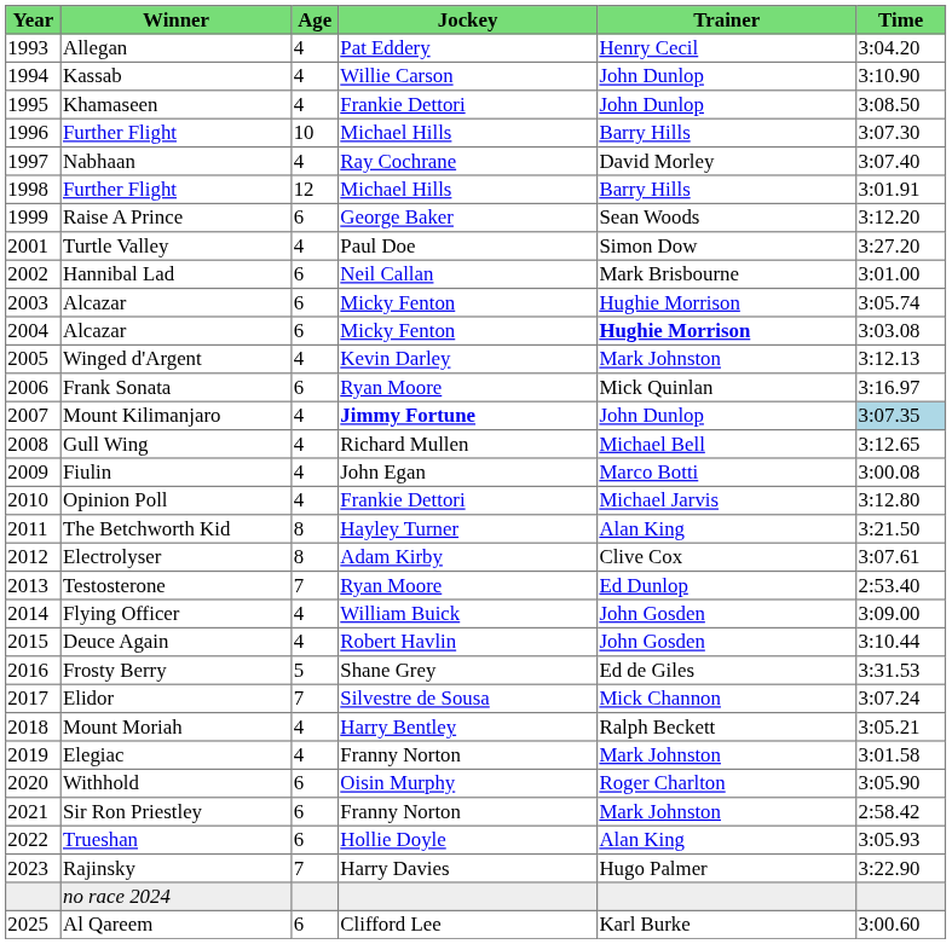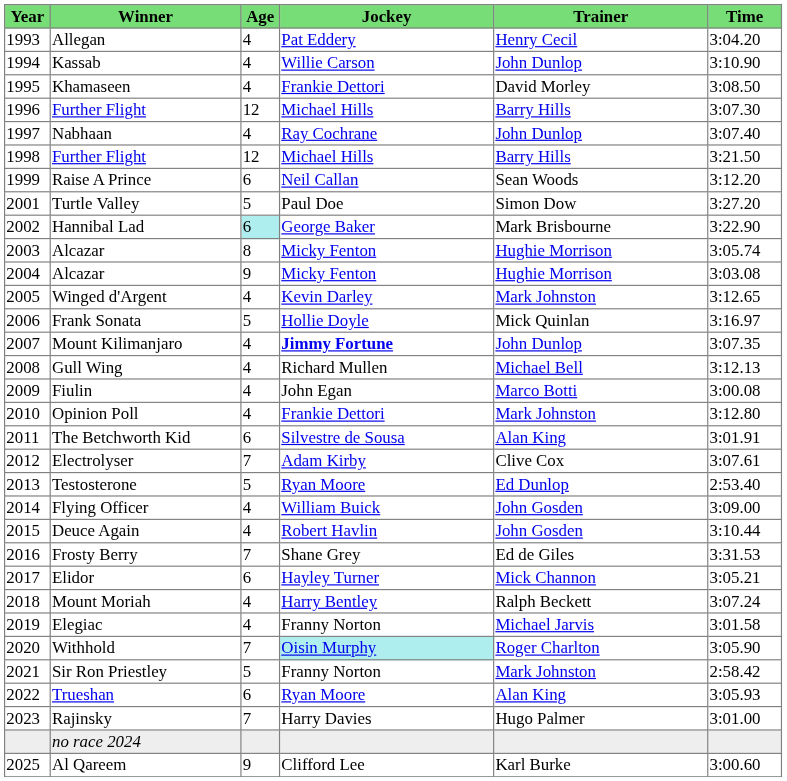 <table class = "sortable" | border="1" style="border-collapse: collapse; font-size:90%">
 <tr bgcolor="#77dd77" align="center">
 <th style="width:36px"><strong>Year</strong></th>
 <th style="width:160px"><strong>Winner</strong></th>
 <th style="width:30px"><strong>Age</strong></th>
 <th style="width:180px"><strong>Jockey</strong></th>
 <th style="width:180px"><strong>Trainer</strong></th>
 <th style="width:60px"><strong>Time</strong></th>
 </tr>
 <tr>
 <td>1993</td>
 <td>Allegan</td>
 <td>4</td>
 <td><a href='#'>Pat Eddery</a></td>
 <td><a href='#'>Henry Cecil</a></td>
 <td>3:04.20</td>
 </tr>
 <tr>
 <td>1994</td>
 <td>Kassab</td>
 <td>4</td>
 <td><a href='#'>Willie Carson</a></td>
 <td><a href='#'>John Dunlop</a></td>
 <td>3:10.90</td>
 </tr>
 <tr>
 <td>1995</td>
 <td>Khamaseen</td>
 <td>4</td>
 <td><a href='#'>Frankie Dettori</a></td>
-<td><a href='#'>John Dunlop</a></td>
+<td>David Morley</td>
 <td>3:08.50</td>
 </tr>
 <tr>
 <td>1996</td>
 <td><a href='#'>Further Flight</a></td>
-<td>10</td>
+<td>12</td>
 <td><a href='#'>Michael Hills</a></td>
 <td><a href='#'>Barry Hills</a></td>
 <td>3:07.30</td>
 </tr>
 <tr>
 <td>1997</td>
 <td>Nabhaan</td>
 <td>4</td>
 <td><a href='#'>Ray Cochrane</a></td>
-<td>David Morley</td>
+<td><a href='#'>John Dunlop</a></td>
 <td>3:07.40</td>
 </tr>
 <tr>
 <td>1998</td>
 <td><a href='#'>Further Flight</a></td>
 <td>12</td>
 <td><a href='#'>Michael Hills</a></td>
 <td><a href='#'>Barry Hills</a></td>
-<td>3:01.91</td>
+<td>3:21.50</td>
 </tr>
 <tr>
 <td>1999</td>
 <td>Raise A Prince</td>
 <td>6</td>
-<td><a href='#'>George Baker</a></td>
+<td><a href='#'>Neil Callan</a></td>
 <td>Sean Woods</td>
 <td>3:12.20</td>
 </tr>
 <tr>
 <td>2001</td>
 <td>Turtle Valley</td>
-<td>4</td>
+<td>5</td>
 <td>Paul Doe</td>
 <td>Simon Dow</td>
 <td>3:27.20</td>
 </tr>
 <tr>
 <td>2002</td>
 <td>Hannibal Lad</td>
-<td>6</td>
-<td><a href='#'>Neil Callan</a></td>
+<td style="background: paleturquoise;">6</td>
+<td><a href='#'>George Baker</a></td>
 <td>Mark Brisbourne</td>
-<td>3:01.00</td>
+<td>3:22.90</td>
 </tr>
 <tr>
 <td>2003</td>
 <td>Alcazar</td>
-<td>6</td>
+<td>8</td>
 <td><a href='#'>Micky Fenton</a></td>
 <td><a href='#'>Hughie Morrison</a></td>
 <td>3:05.74</td>
 </tr>
 <tr>
 <td>2004</td>
 <td>Alcazar</td>
-<td>6</td>
+<td>9</td>
 <td><a href='#'>Micky Fenton</a></td>
-<td><strong><a href='#'>Hughie Morrison</a></strong></td>
+<td><a href='#'>Hughie Morrison</a></td>
 <td>3:03.08</td>
 </tr>
 <tr>
 <td>2005</td>
 <td>Winged d'Argent</td>
 <td>4</td>
 <td><a href='#'>Kevin Darley</a></td>
 <td><a href='#'>Mark Johnston</a></td>
-<td>3:12.13</td>
+<td>3:12.65</td>
 </tr>
 <tr>
 <td>2006</td>
 <td>Frank Sonata</td>
-<td>6</td>
-<td><a href='#'>Ryan Moore</a></td>
+<td>5</td>
+<td><a href='#'>Hollie Doyle</a></td>
 <td>Mick Quinlan</td>
 <td>3:16.97</td>
 </tr>
 <tr>
 <td>2007</td>
 <td>Mount Kilimanjaro</td>
 <td>4</td>
 <td><strong><a href='#'>Jimmy Fortune</a></strong></td>
 <td><a href='#'>John Dunlop</a></td>
-<td style="background: lightblue;">3:07.35</td>
+<td>3:07.35</td>
 </tr>
 <tr>
 <td>2008</td>
 <td>Gull Wing</td>
 <td>4</td>
 <td>Richard Mullen</td>
 <td><a href='#'>Michael Bell</a></td>
-<td>3:12.65</td>
+<td>3:12.13</td>
 </tr>
 <tr>
 <td>2009</td>
 <td>Fiulin</td>
 <td>4</td>
 <td>John Egan</td>
 <td><a href='#'>Marco Botti</a></td>
 <td>3:00.08</td>
 </tr>
 <tr>
 <td>2010</td>
 <td>Opinion Poll</td>
 <td>4</td>
 <td><a href='#'>Frankie Dettori</a></td>
-<td><a href='#'>Michael Jarvis</a></td>
+<td><a href='#'>Mark Johnston</a></td>
 <td>3:12.80</td>
 </tr>
 <tr>
 <td>2011</td>
 <td>The Betchworth Kid</td>
-<td>8</td>
-<td><a href='#'>Hayley Turner</a></td>
+<td>6</td>
+<td><a href='#'>Silvestre de Sousa</a></td>
 <td><a href='#'>Alan King</a></td>
-<td>3:21.50</td>
+<td>3:01.91</td>
 </tr>
 <tr>
 <td>2012</td>
 <td>Electrolyser</td>
-<td>8</td>
+<td>7</td>
 <td><a href='#'>Adam Kirby</a></td>
 <td>Clive Cox</td>
 <td>3:07.61</td>
 </tr>
 <tr>
 <td>2013</td>
 <td>Testosterone</td>
-<td>7</td>
+<td>5</td>
 <td><a href='#'>Ryan Moore</a></td>
 <td><a href='#'>Ed Dunlop</a></td>
 <td>2:53.40</td>
 </tr>
 <tr>
 <td>2014</td>
 <td>Flying Officer</td>
 <td>4</td>
 <td><a href='#'>William Buick</a></td>
 <td><a href='#'>John Gosden</a></td>
 <td>3:09.00</td>
 </tr>
 <tr>
 <td>2015</td>
 <td>Deuce Again</td>
 <td>4</td>
 <td><a href='#'>Robert Havlin</a></td>
 <td><a href='#'>John Gosden</a></td>
 <td>3:10.44</td>
 </tr>
 <tr>
 <td>2016</td>
 <td>Frosty Berry</td>
-<td>5</td>
+<td>7</td>
 <td>Shane Grey</td>
 <td>Ed de Giles</td>
 <td>3:31.53</td>
 </tr>
 <tr>
 <td>2017</td>
 <td>Elidor</td>
-<td>7</td>
-<td><a href='#'>Silvestre de Sousa</a></td>
+<td>6</td>
+<td><a href='#'>Hayley Turner</a></td>
 <td><a href='#'>Mick Channon</a></td>
-<td>3:07.24</td>
+<td>3:05.21</td>
 </tr>
 <tr>
 <td>2018</td>
 <td>Mount Moriah</td>
 <td>4</td>
 <td><a href='#'>Harry Bentley</a></td>
 <td>Ralph Beckett</td>
-<td>3:05.21</td>
+<td>3:07.24</td>
 </tr>
 <tr>
 <td>2019</td>
 <td>Elegiac</td>
 <td>4</td>
 <td>Franny Norton</td>
-<td><a href='#'>Mark Johnston</a></td>
+<td><a href='#'>Michael Jarvis</a></td>
 <td>3:01.58</td>
 </tr>
 <tr>
 <td>2020</td>
 <td>Withhold</td>
-<td>6</td>
-<td><a href='#'>Oisin Murphy</a></td>
+<td>7</td>
+<td style="background: paleturquoise;"><a href='#'>Oisin Murphy</a></td>
 <td><a href='#'>Roger Charlton</a></td>
 <td>3:05.90</td>
 </tr>
 <tr>
 <td>2021</td>
 <td>Sir Ron Priestley</td>
-<td>6</td>
+<td>5</td>
 <td>Franny Norton</td>
 <td><a href='#'>Mark Johnston</a></td>
 <td>2:58.42</td>
 </tr>
 <tr>
 <td>2022</td>
 <td><a href='#'>Trueshan</a></td>
 <td>6</td>
-<td><a href='#'>Hollie Doyle</a></td>
+<td><a href='#'>Ryan Moore</a></td>
 <td><a href='#'>Alan King</a></td>
 <td>3:05.93</td>
 </tr>
 <tr>
 <td>2023</td>
 <td>Rajinsky</td>
 <td>7</td>
 <td>Harry Davies</td>
 <td>Hugo Palmer</td>
-<td>3:22.90</td>
+<td>3:01.00</td>
 </tr>
 <tr bgcolor="#eeeeee">
 <td data-sort-value="2020"></td>
 <td><em>no race 2024</em> </td>
 <td></td>
 <td></td>
 <td></td>
 <td></td>
 </tr>
 <tr>
 <td>2025</td>
 <td>Al Qareem</td>
-<td>6</td>
+<td>9</td>
 <td>Clifford Lee</td>
 <td>Karl Burke</td>
 <td>3:00.60</td>
 </tr>
 </table>
